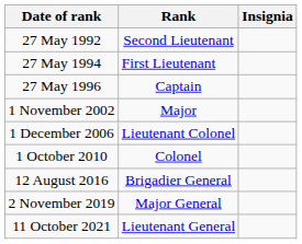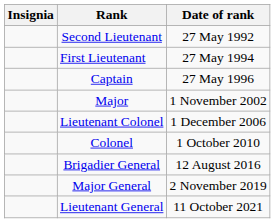 <table class="wikitable">
 <tr>
+<th>Insignia</th>
+<th>Rank</th>
 <th>Date of rank</th>
-<th>Rank</th>
-<th>Insignia</th>
 </tr>
 <tr>
+<td align="center"></td>
+<td align="center"><a href='#'>Second Lieutenant</a></td>
 <td align="center">27 May 1992</td>
-<td align="center"><a href='#'>Second Lieutenant</a></td>
-<td align="center"></td>
 </tr>
 <tr>
+<td align="center"></td>
+<td><a href='#'>First Lieutenant</a></td>
 <td align="center">27 May 1994</td>
-<td><a href='#'>First Lieutenant</a></td>
-<td align="center"></td>
 </tr>
 <tr>
+<td align="center"></td>
+<td align="center"><a href='#'>Captain</a></td>
 <td align="center">27 May 1996</td>
-<td align="center"><a href='#'>Captain</a></td>
-<td align="center"></td>
 </tr>
 <tr>
+<td align="center"></td>
+<td align="center"><a href='#'>Major</a></td>
 <td align="center">1 November 2002</td>
-<td align="center"><a href='#'>Major</a></td>
-<td align="center"></td>
 </tr>
 <tr>
+<td align="center"></td>
+<td align="center"><a href='#'>Lieutenant Colonel</a></td>
 <td align="center">1 December 2006</td>
-<td align="center"><a href='#'>Lieutenant Colonel</a></td>
-<td align="center"></td>
 </tr>
 <tr>
+<td align="center"></td>
+<td align="center"><a href='#'>Colonel</a></td>
 <td align="center">1 October 2010</td>
-<td align="center"><a href='#'>Colonel</a></td>
-<td align="center"></td>
 </tr>
 <tr>
+<td align="center"></td>
+<td align="center"><a href='#'>Brigadier General</a></td>
 <td align="center">12 August 2016</td>
-<td align="center"><a href='#'>Brigadier General</a></td>
-<td align="center"></td>
 </tr>
 <tr>
+<td align="center"></td>
+<td align="center"><a href='#'>Major General</a></td>
 <td align="center">2 November 2019</td>
-<td align="center"><a href='#'>Major General</a></td>
-<td align="center"></td>
 </tr>
 <tr>
+<td align="center"></td>
+<td align="center"><a href='#'>Lieutenant General</a></td>
 <td align="center">11 October 2021</td>
-<td align="center"><a href='#'>Lieutenant General</a></td>
-<td align="center"></td>
 </tr>
 </table>
